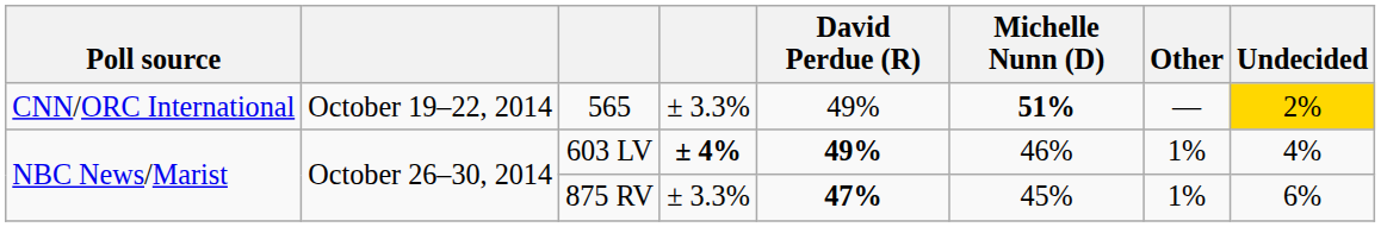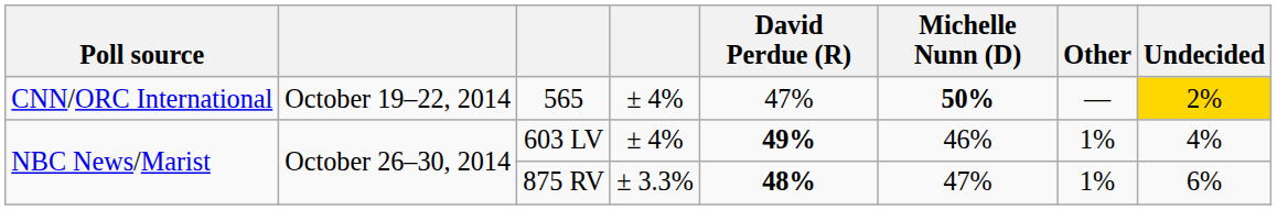 <table class="wikitable" style="text-align:center">
 <tr valign= bottom>
 <th>Poll source</th>
 <th></th>
 <th></th>
 <th></th>
 <th style="width:100px;">David<br>Perdue (R)</th>
 <th style="width:100px;">Michelle<br>Nunn (D)</th>
 <th>Other</th>
 <th>Undecided</th>
 </tr>
 <tr>
 <td align=left><a href='#'>CNN</a>/<a href='#'>ORC International</a></td>
 <td>October 19–22, 2014</td>
 <td>565</td>
-<td>± 3.3%</td>
-<td>49%</td>
-<td><strong>51%</strong></td>
+<td>± 4%</td>
+<td>47%</td>
+<td><strong>50%</strong></td>
 <td>—</td>
 <td style="background: gold;">2%</td>
 </tr>
 <tr>
 <td align=left rowspan=2><a href='#'>NBC News</a>/<a href='#'>Marist</a></td>
 <td rowspan=2>October 26–30, 2014</td>
 <td>603 LV</td>
-<td><strong>± 4%</strong></td>
+<td>± 4%</td>
 <td><strong>49%</strong></td>
 <td>46%</td>
 <td>1%</td>
 <td>4%</td>
 </tr>
 <tr>
 <td>875 RV</td>
 <td>± 3.3%</td>
-<td><strong>47%</strong></td>
-<td>45%</td>
+<td><strong>48%</strong></td>
+<td>47%</td>
 <td>1%</td>
 <td>6%</td>
 </tr>
 </table>
